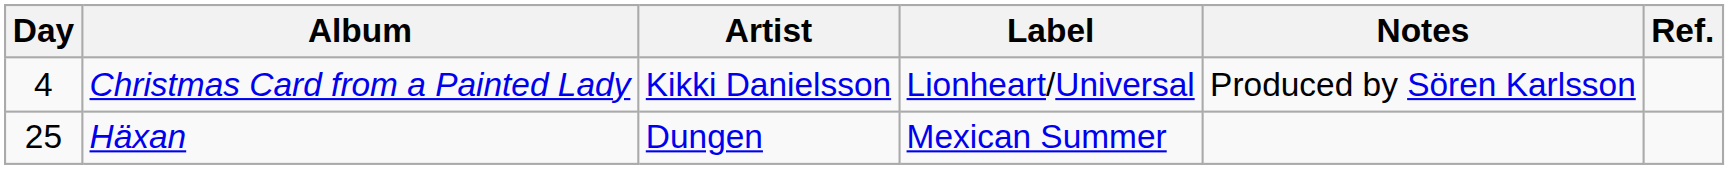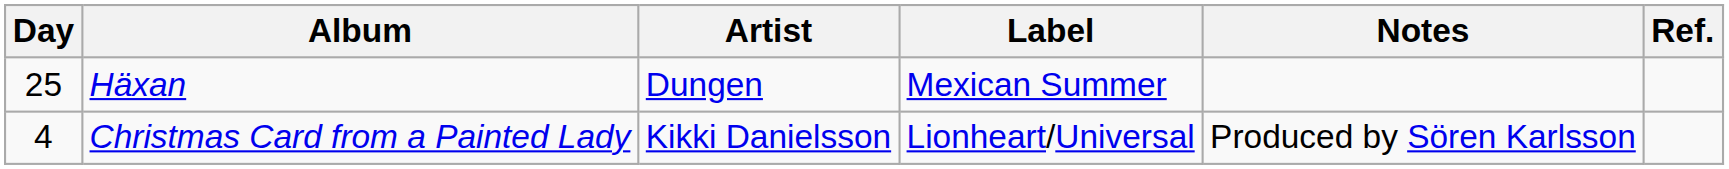 <table class="wikitable">
 <tr>
 <th>Day</th>
 <th>Album</th>
 <th>Artist</th>
 <th>Label</th>
 <th>Notes</th>
 <th>Ref.</th>
 </tr>
 <tr>
+<td rowspan="1" style="text-align:center;">25</td>
+<td><em><a href='#'>Häxan</a></em></td>
+<td><a href='#'>Dungen</a></td>
+<td><a href='#'>Mexican Summer</a></td>
+<td></td>
+<td style="text-align:center;"></td>
+</tr>
+<tr>
 <td rowspan="1" style="text-align:center;">4</td>
 <td><em><a href='#'>Christmas Card from a Painted Lady</a></em></td>
 <td><a href='#'>Kikki Danielsson</a></td>
 <td><a href='#'>Lionheart</a>/<a href='#'>Universal</a></td>
 <td>Produced by <a href='#'>Sören Karlsson</a></td>
 <td style="text-align:center;"></td>
 </tr>
-<tr>
-<td rowspan="1" style="text-align:center;">25</td>
-<td><em><a href='#'>Häxan</a></em></td>
-<td><a href='#'>Dungen</a></td>
-<td><a href='#'>Mexican Summer</a></td>
-<td></td>
-<td style="text-align:center;"></td>
-</tr>
 </table>
